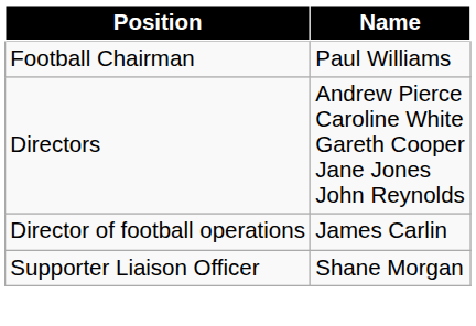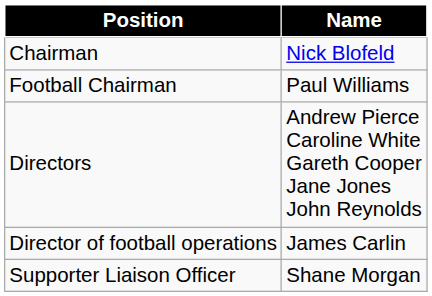 <table class="wikitable">
 <tr>
 <th style="background-color:#000000; color:white; border:1px solid white;"scope="col">Position</th>
 <th style="background-color:#000000; color:white; border:1px solid white;"scope="col">Name</th>
+</tr>
+<tr>
+<td>Chairman</td>
+<td><a href='#'>Nick Blofeld</a></td>
 </tr>
 <tr>
 <td>Football Chairman</td>
 <td>Paul Williams</td>
 </tr>
 <tr>
 <td>Directors</td>
 <td>Andrew Pierce<br>Caroline White<br>Gareth Cooper<br> Jane Jones<br>John Reynolds</td>
 </tr>
 <tr>
 <td>Director of football operations</td>
 <td>James Carlin</td>
 </tr>
 <tr>
 <td>Supporter Liaison Officer</td>
 <td>Shane Morgan</td>
 </tr>
 </table>
